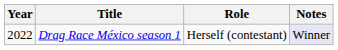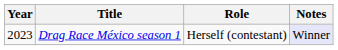 <table class="wikitable plainrowheaders" style="text-align:left;">
 <tr>
 <th>Year</th>
 <th>Title</th>
 <th>Role</th>
 <th>Notes</th>
 </tr>
 <tr>
-<td>2022</td>
+<td>2023</td>
 <td><em><a href='#'>Drag Race México season 1</a></em></td>
 <td>Herself (contestant)</td>
 <td style="background: lavender;">Winner</td>
 </tr>
 </table>
